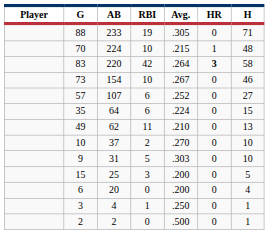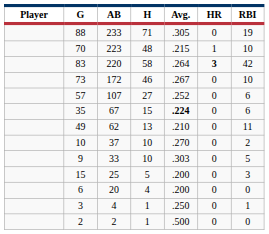 <table class="wikitable sortable">
 <tr>
 <th style="background:#FFFFFF; border-top:#023465 5px solid; border-bottom:#ba313c 5px solid;" width="16%">Player</th>
 <th style="background:#FFFFFF; border-top:#023465 5px solid; border-bottom:#ba313c 5px solid;" width="9%">G</th>
 <th style="background:#FFFFFF; border-top:#023465 5px solid; border-bottom:#ba313c 5px solid;" width="9%">AB</th>
-<th style="background:#FFFFFF; border-top:#023465 5px solid; border-bottom:#ba313c 5px solid;" width="9%">RBI</th>
+<th style="background:#FFFFFF; border-top:#023465 5px solid; border-bottom:#ba313c 5px solid;" width="9%">H</th>
 <th style="background:#FFFFFF; border-top:#023465 5px solid; border-bottom:#ba313c 5px solid;" width="9%">Avg.</th>
 <th style="background:#FFFFFF; border-top:#023465 5px solid; border-bottom:#ba313c 5px solid;" width="9%">HR</th>
-<th style="background:#FFFFFF; border-top:#023465 5px solid; border-bottom:#ba313c 5px solid;" width="9%">H</th>
+<th style="background:#FFFFFF; border-top:#023465 5px solid; border-bottom:#ba313c 5px solid;" width="9%">RBI</th>
 </tr>
 <tr align="center">
 <td></td>
 <td>88</td>
 <td>233</td>
-<td>19</td>
+<td>71</td>
 <td>.305</td>
 <td>0</td>
-<td>71</td>
+<td>19</td>
 </tr>
 <tr align="center">
 <td></td>
 <td>70</td>
-<td>224</td>
-<td>10</td>
+<td>223</td>
+<td>48</td>
 <td>.215</td>
 <td>1</td>
-<td>48</td>
+<td>10</td>
 </tr>
 <tr align="center">
 <td></td>
 <td>83</td>
 <td>220</td>
-<td>42</td>
+<td>58</td>
 <td>.264</td>
 <td><strong>3</strong></td>
-<td>58</td>
+<td>42</td>
 </tr>
 <tr align="center">
 <td></td>
 <td>73</td>
-<td>154</td>
-<td>10</td>
+<td>172</td>
+<td>46</td>
 <td>.267</td>
 <td>0</td>
-<td>46</td>
+<td>10</td>
 </tr>
 <tr align="center">
 <td></td>
 <td>57</td>
 <td>107</td>
-<td>6</td>
+<td>27</td>
 <td>.252</td>
 <td>0</td>
-<td>27</td>
+<td>6</td>
 </tr>
 <tr align="center">
 <td></td>
 <td>35</td>
-<td>64</td>
+<td>67</td>
+<td>15</td>
+<td><strong>.224</strong></td>
+<td>0</td>
 <td>6</td>
-<td>.224</td>
-<td>0</td>
-<td>15</td>
 </tr>
 <tr align="center">
 <td></td>
 <td>49</td>
 <td>62</td>
-<td>11</td>
+<td>13</td>
 <td>.210</td>
 <td>0</td>
-<td>13</td>
+<td>11</td>
 </tr>
 <tr align="center">
 <td></td>
 <td>10</td>
 <td>37</td>
-<td>2</td>
+<td>10</td>
 <td>.270</td>
 <td>0</td>
-<td>10</td>
+<td>2</td>
 </tr>
 <tr align="center">
 <td></td>
 <td>9</td>
-<td>31</td>
-<td>5</td>
+<td>33</td>
+<td>10</td>
 <td>.303</td>
 <td>0</td>
-<td>10</td>
+<td>5</td>
 </tr>
 <tr align="center">
 <td></td>
 <td>15</td>
 <td>25</td>
-<td>3</td>
+<td>5</td>
 <td>.200</td>
 <td>0</td>
-<td>5</td>
+<td>3</td>
 </tr>
 <tr align="center">
 <td></td>
 <td>6</td>
 <td>20</td>
-<td>0</td>
+<td>4</td>
 <td>.200</td>
 <td>0</td>
-<td>4</td>
+<td>0</td>
 </tr>
 <tr align="center">
 <td></td>
 <td>3</td>
 <td>4</td>
 <td>1</td>
 <td>.250</td>
 <td>0</td>
 <td>1</td>
 </tr>
 <tr align="center">
 <td></td>
 <td>2</td>
 <td>2</td>
-<td>0</td>
+<td>1</td>
 <td>.500</td>
 <td>0</td>
-<td>1</td>
+<td>0</td>
 </tr>
 </table>
